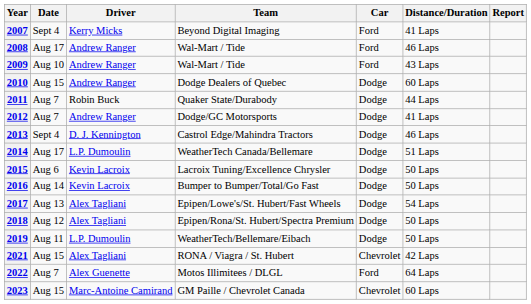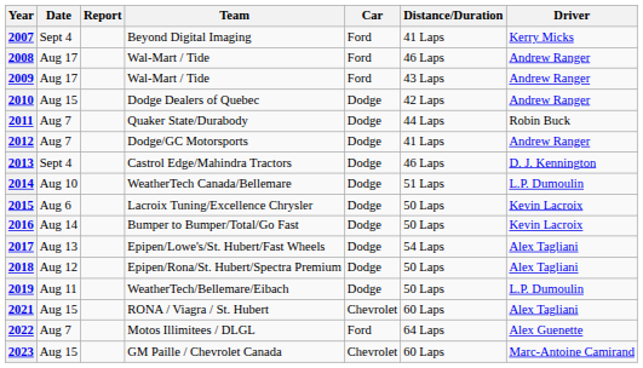 <table class="sortable wikitable" style="font-size: 90%;">
 <tr>
 <th>Year</th>
 <th>Date</th>
-<th>Driver</th>
+<th>Report</th>
 <th>Team</th>
 <th>Car</th>
 <th>Distance/Duration</th>
-<th>Report</th>
+<th>Driver</th>
 </tr>
 <tr>
 <th><a href='#'>2007</a></th>
 <td>Sept 4</td>
-<td> <a href='#'>Kerry Micks</a></td>
+<td></td>
 <td>Beyond Digital Imaging</td>
 <td>Ford</td>
 <td>41 Laps</td>
-<td></td>
+<td> <a href='#'>Kerry Micks</a></td>
 </tr>
 <tr>
 <th><a href='#'>2008</a></th>
 <td>Aug 17</td>
-<td> <a href='#'>Andrew Ranger</a></td>
+<td></td>
 <td>Wal-Mart / Tide</td>
 <td>Ford</td>
 <td>46 Laps</td>
-<td></td>
+<td> <a href='#'>Andrew Ranger</a></td>
 </tr>
 <tr>
 <th><a href='#'>2009</a></th>
-<td>Aug 10</td>
-<td> <a href='#'>Andrew Ranger</a></td>
+<td>Aug 17</td>
+<td></td>
 <td>Wal-Mart / Tide</td>
 <td>Ford</td>
 <td>43 Laps</td>
-<td></td>
+<td> <a href='#'>Andrew Ranger</a></td>
 </tr>
 <tr>
 <th><a href='#'>2010</a></th>
 <td>Aug 15</td>
-<td> <a href='#'>Andrew Ranger</a></td>
+<td></td>
 <td>Dodge Dealers of Quebec</td>
 <td>Dodge</td>
-<td>60 Laps</td>
-<td></td>
+<td>42 Laps</td>
+<td> <a href='#'>Andrew Ranger</a></td>
 </tr>
 <tr>
 <th><a href='#'>2011</a></th>
 <td>Aug 7</td>
-<td> Robin Buck</td>
+<td></td>
 <td>Quaker State/Durabody</td>
 <td>Dodge</td>
 <td>44 Laps</td>
-<td></td>
+<td> Robin Buck</td>
 </tr>
 <tr>
 <th><a href='#'>2012</a></th>
 <td>Aug 7</td>
-<td> <a href='#'>Andrew Ranger</a></td>
+<td></td>
 <td>Dodge/GC Motorsports</td>
 <td>Dodge</td>
 <td>41 Laps</td>
-<td></td>
+<td> <a href='#'>Andrew Ranger</a></td>
 </tr>
 <tr>
 <th><a href='#'>2013</a></th>
 <td>Sept 4</td>
-<td> <a href='#'>D. J. Kennington</a></td>
+<td></td>
 <td>Castrol Edge/Mahindra Tractors</td>
 <td>Dodge</td>
 <td>46 Laps</td>
-<td></td>
+<td> <a href='#'>D. J. Kennington</a></td>
 </tr>
 <tr>
 <th><a href='#'>2014</a></th>
-<td>Aug 17</td>
-<td> <a href='#'>L.P. Dumoulin</a></td>
+<td>Aug 10</td>
+<td></td>
 <td>WeatherTech Canada/Bellemare</td>
 <td>Dodge</td>
 <td>51 Laps</td>
-<td></td>
+<td> <a href='#'>L.P. Dumoulin</a></td>
 </tr>
 <tr>
 <th><a href='#'>2015</a></th>
 <td>Aug 6</td>
-<td> <a href='#'>Kevin Lacroix</a></td>
+<td></td>
 <td>Lacroix Tuning/Excellence Chrysler</td>
 <td>Dodge</td>
 <td>50 Laps</td>
-<td></td>
+<td> <a href='#'>Kevin Lacroix</a></td>
 </tr>
 <tr>
 <th><a href='#'>2016</a></th>
 <td>Aug 14</td>
-<td> <a href='#'>Kevin Lacroix</a></td>
+<td></td>
 <td>Bumper to Bumper/Total/Go Fast</td>
 <td>Dodge</td>
 <td>50 Laps</td>
-<td></td>
+<td> <a href='#'>Kevin Lacroix</a></td>
 </tr>
 <tr>
 <th><a href='#'>2017</a></th>
 <td>Aug 13</td>
-<td> <a href='#'>Alex Tagliani</a></td>
+<td></td>
 <td>Epipen/Lowe's/St. Hubert/Fast Wheels</td>
 <td>Dodge</td>
 <td>54 Laps</td>
-<td></td>
+<td> <a href='#'>Alex Tagliani</a></td>
 </tr>
 <tr>
 <th><a href='#'>2018</a></th>
 <td>Aug 12</td>
-<td> <a href='#'>Alex Tagliani</a></td>
+<td></td>
 <td>Epipen/Rona/St. Hubert/Spectra Premium</td>
 <td>Dodge</td>
 <td>50 Laps</td>
-<td></td>
+<td> <a href='#'>Alex Tagliani</a></td>
 </tr>
 <tr>
 <th><a href='#'>2019</a></th>
 <td>Aug 11</td>
-<td> <a href='#'>L.P. Dumoulin</a></td>
+<td></td>
 <td>WeatherTech/Bellemare/Eibach</td>
 <td>Dodge</td>
 <td>50 Laps</td>
-<td></td>
+<td> <a href='#'>L.P. Dumoulin</a></td>
 </tr>
 <tr>
 <th><a href='#'>2021</a></th>
 <td>Aug 15</td>
-<td> <a href='#'>Alex Tagliani</a></td>
+<td></td>
 <td>RONA / Viagra / St. Hubert</td>
 <td>Chevrolet</td>
-<td>42 Laps</td>
-<td></td>
+<td>60 Laps</td>
+<td> <a href='#'>Alex Tagliani</a></td>
 </tr>
 <tr>
 <th><a href='#'>2022</a></th>
 <td>Aug 7</td>
-<td> <a href='#'>Alex Guenette</a></td>
+<td></td>
 <td>Motos Illimitees / DLGL</td>
 <td>Ford</td>
 <td>64 Laps</td>
-<td></td>
+<td> <a href='#'>Alex Guenette</a></td>
 </tr>
 <tr>
 <th><a href='#'>2023</a></th>
 <td>Aug 15</td>
-<td> <a href='#'>Marc-Antoine Camirand</a></td>
+<td></td>
 <td>GM Paille / Chevrolet Canada</td>
 <td>Chevrolet</td>
 <td>60 Laps</td>
-<td></td>
+<td> <a href='#'>Marc-Antoine Camirand</a></td>
 </tr>
 </table>
